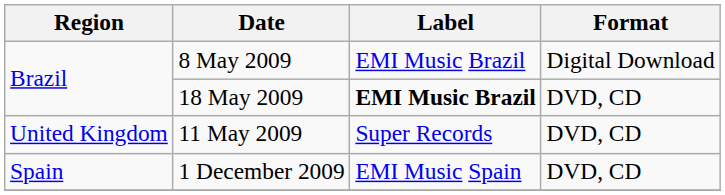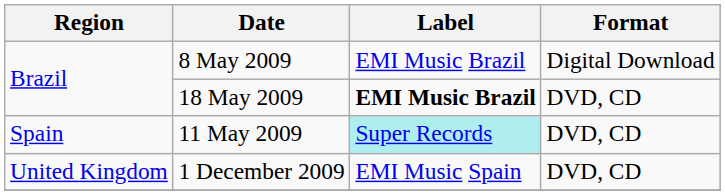 <table class="wikitable">
 <tr>
 <th>Region</th>
 <th>Date</th>
 <th>Label</th>
 <th>Format</th>
 </tr>
 <tr>
 <td rowspan="2"><a href='#'>Brazil</a></td>
 <td>8 May 2009</td>
 <td><a href='#'>EMI Music</a> <a href='#'>Brazil</a></td>
 <td>Digital Download</td>
 </tr>
 <tr>
 <td>18 May 2009</td>
 <td><strong>EMI Music Brazil</strong></td>
 <td>DVD, CD</td>
 </tr>
 <tr>
-<td><a href='#'>United Kingdom</a></td>
+<td><a href='#'>Spain</a></td>
 <td>11 May 2009</td>
-<td><a href='#'>Super Records</a></td>
+<td style="background: paleturquoise;"><a href='#'>Super Records</a></td>
 <td>DVD, CD</td>
 </tr>
 <tr>
-<td><a href='#'>Spain</a></td>
+<td><a href='#'>United Kingdom</a></td>
 <td>1 December 2009</td>
 <td><a href='#'>EMI Music</a> <a href='#'>Spain</a></td>
 <td>DVD, CD</td>
 </tr>
 <tr>
 </tr>
 </table>
